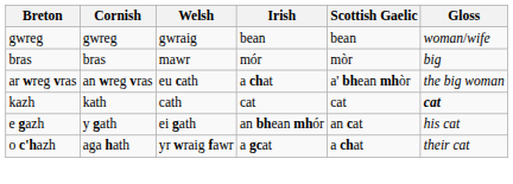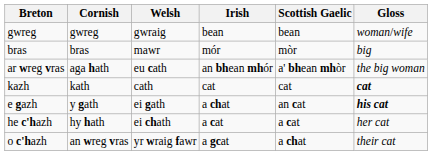 <table class="wikitable" style="margin:1em auto;">
 <tr>
 <th>Breton</th>
 <th>Cornish</th>
 <th>Welsh</th>
 <th>Irish</th>
 <th>Scottish Gaelic</th>
 <th>Gloss</th>
 </tr>
 <tr>
 <td>gwreg</td>
 <td>gwreg</td>
 <td>gwraig</td>
 <td>bean</td>
 <td>bean</td>
 <td><em>woman</em>/<em>wife</em></td>
 </tr>
 <tr>
 <td>bras </td>
 <td>bras</td>
 <td>mawr</td>
 <td>mór</td>
 <td>mòr</td>
 <td><em>big</em></td>
 </tr>
 <tr>
 <td>ar <strong>w</strong>reg <strong>v</strong>ras</td>
-<td>an <strong>w</strong>reg <strong>v</strong>ras</td>
+<td>aga <strong>h</strong>ath</td>
 <td>eu <strong>c</strong>ath</td>
-<td>a <strong>ch</strong>at</td>
+<td>an <strong>bh</strong>ean <strong>mh</strong>ór</td>
 <td>a' <strong>bh</strong>ean <strong>mh</strong>òr</td>
 <td><em>the big woman</em></td>
 </tr>
 <tr>
 <td>kazh</td>
 <td>kath</td>
 <td>cath</td>
 <td>cat</td>
 <td>cat</td>
 <td><strong><em>cat</em></strong></td>
 </tr>
 <tr>
 <td>e <strong>g</strong>azh</td>
 <td>y <strong>g</strong>ath</td>
 <td>ei <strong>g</strong>ath</td>
-<td>an <strong>bh</strong>ean <strong>mh</strong>ór</td>
+<td>a <strong>ch</strong>at</td>
 <td>an <strong>c</strong>at</td>
-<td><em>his cat</em></td>
+<td><strong><em>his cat</em></strong></td>
+</tr>
+<tr>
+<td>he <strong>c'h</strong>azh</td>
+<td>hy <strong>h</strong>ath</td>
+<td>ei <strong>ch</strong>ath</td>
+<td>a <strong>c</strong>at</td>
+<td>a <strong>c</strong>at</td>
+<td><em>her cat</em></td>
 </tr>
 <tr>
 <td>o <strong>c'h</strong>azh</td>
-<td>aga <strong>h</strong>ath</td>
+<td>an <strong>w</strong>reg <strong>v</strong>ras</td>
 <td>yr <strong>w</strong>raig <strong>f</strong>awr</td>
 <td>a <strong>gc</strong>at</td>
 <td>a <strong>ch</strong>at</td>
 <td><em>their cat</em></td>
 </tr>
 </table>
